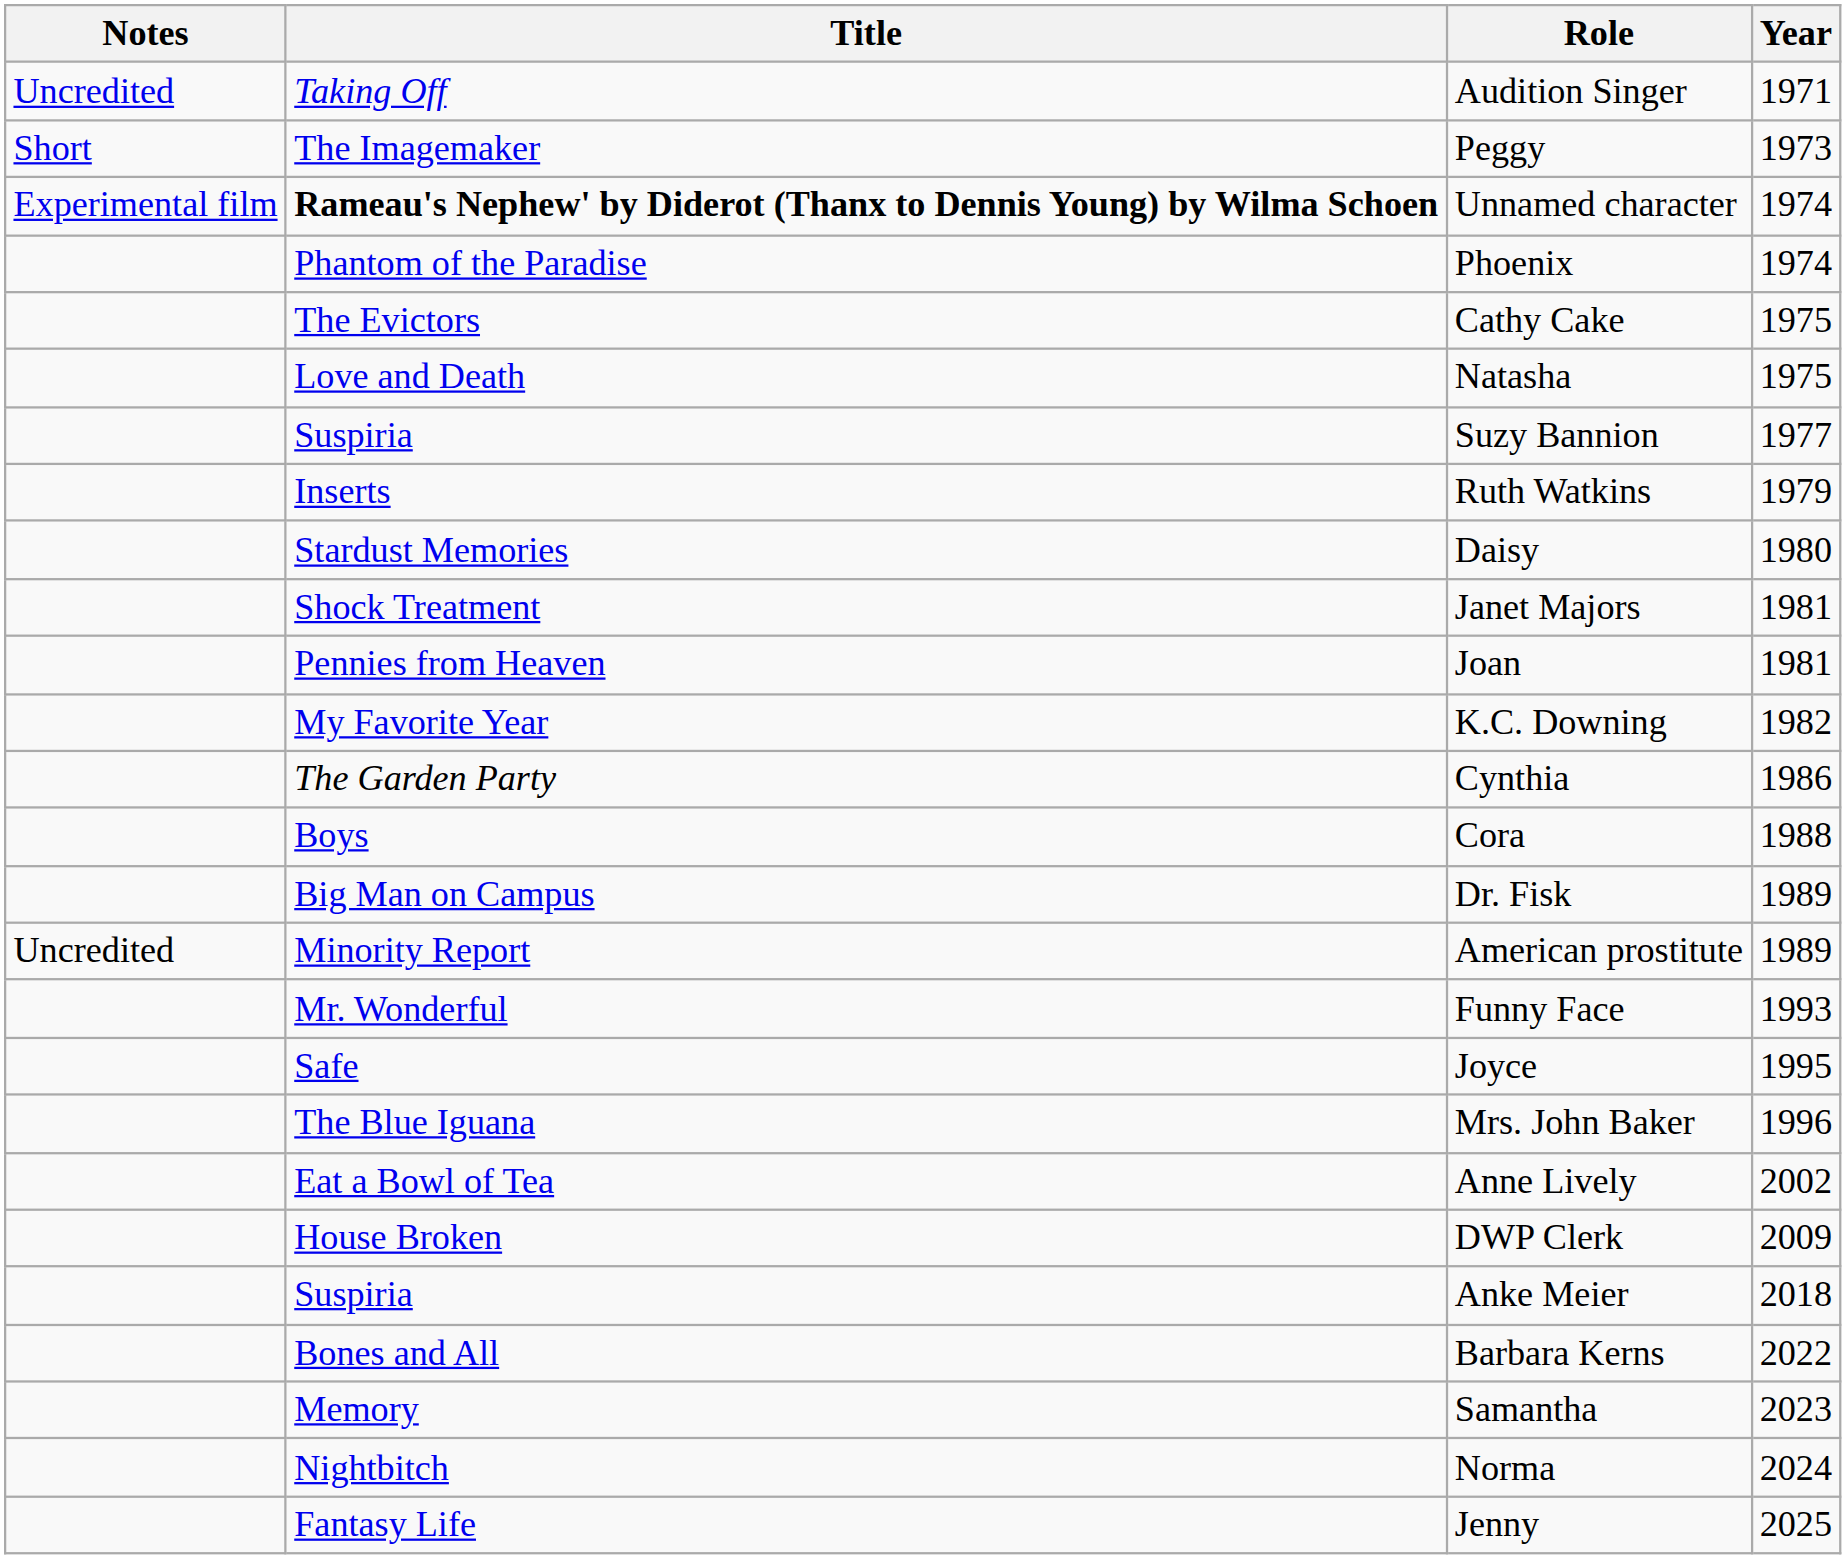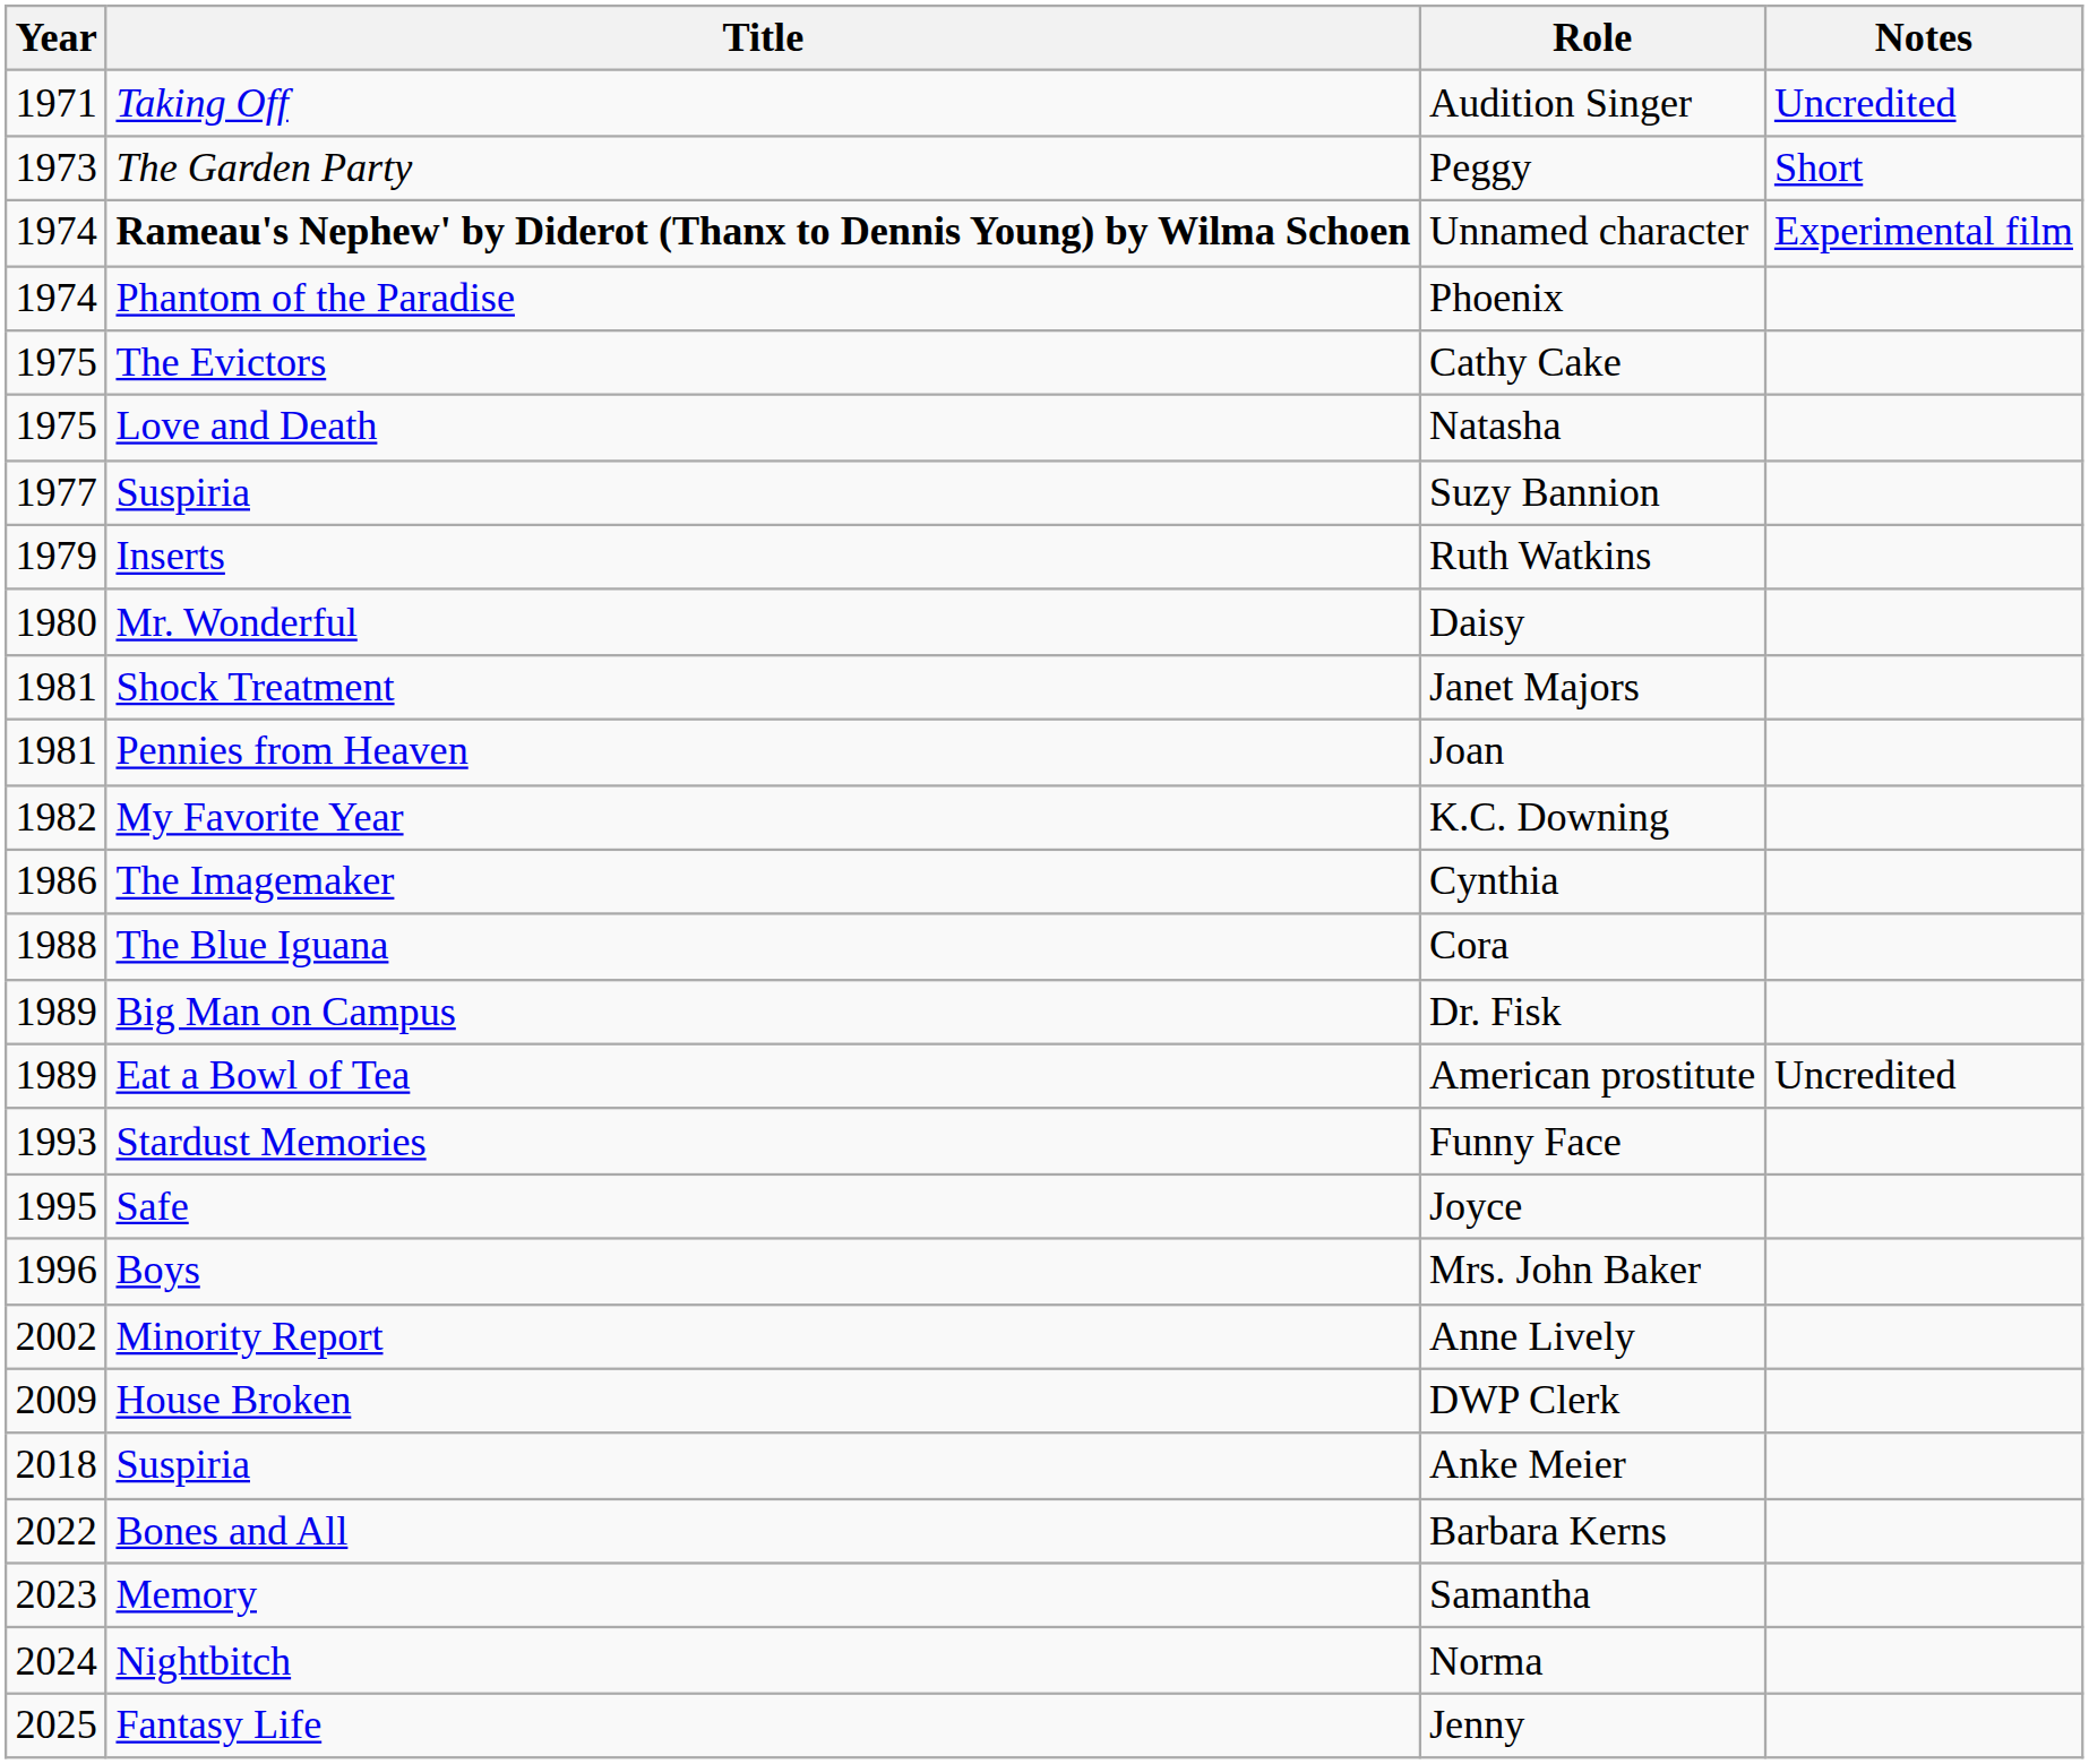 <table class="wikitable sortable" style="min-width:30em">
 <tr>
-<th class="unsortable">Notes</th>
+<th>Year</th>
 <th>Title</th>
 <th>Role</th>
-<th>Year</th>
+<th class="unsortable">Notes</th>
 </tr>
 <tr>
-<td><a href='#'>Uncredited</a></td>
+<td>1971</td>
 <td><em><a href='#'>Taking Off</a></em></td>
 <td>Audition Singer</td>
-<td>1971</td>
+<td><a href='#'>Uncredited</a></td>
 </tr>
 <tr>
+<td>1973</td>
+<td><em>The Garden Party</em></td>
+<td>Peggy</td>
 <td><a href='#'>Short</a></td>
-<td></em><a href='#'>The Imagemaker</a><em></td>
-<td>Peggy</td>
-<td>1973</td>
 </tr>
 <tr>
-<td><a href='#'>Experimental film</a></td>
+<td>1974</td>
 <td><strong>Rameau's Nephew' by Diderot (Thanx to Dennis Young) by Wilma Schoen<em></td>
 <td>Unnamed character</td>
-<td>1974</td>
+<td><a href='#'>Experimental film</a></td>
 </tr>
 <tr>
-<td></td>
+<td>1974</td>
 <td></em><a href='#'>Phantom of the Paradise</a><em></td>
 <td>Phoenix</td>
-<td>1974</td>
+<td></td>
 </tr>
 <tr>
-<td></td>
+<td>1975</td>
 <td></em><a href='#'>The Evictors</a><em></td>
 <td>Cathy Cake</td>
-<td>1975</td>
+<td></td>
 </tr>
 <tr>
-<td></td>
+<td>1975</td>
 <td></em><a href='#'>Love and Death</a><em></td>
 <td>Natasha</td>
-<td>1975</td>
+<td></td>
 </tr>
 <tr>
-<td></td>
+<td>1977</td>
 <td></em><a href='#'>Suspiria</a><em></td>
 <td>Suzy Bannion</td>
-<td>1977</td>
+<td></td>
 </tr>
 <tr>
-<td></td>
+<td>1979</td>
 <td></em><a href='#'>Inserts</a><em></td>
 <td>Ruth Watkins</td>
-<td>1979</td>
+<td></td>
 </tr>
 <tr>
+<td>1980</td>
+<td></em><a href='#'>Mr. Wonderful</a><em></td>
+<td>Daisy</td>
 <td></td>
-<td></em><a href='#'>Stardust Memories</a><em></td>
-<td>Daisy</td>
-<td>1980</td>
 </tr>
 <tr>
-<td></td>
+<td>1981</td>
 <td></em><a href='#'>Shock Treatment</a><em></td>
 <td>Janet Majors</td>
-<td>1981</td>
+<td></td>
 </tr>
 <tr>
-<td></td>
+<td>1981</td>
 <td></em><a href='#'>Pennies from Heaven</a><em></td>
 <td>Joan</td>
-<td>1981</td>
+<td></td>
 </tr>
 <tr>
-<td></td>
+<td>1982</td>
 <td></em><a href='#'>My Favorite Year</a><em></td>
 <td>K.C. Downing</td>
-<td>1982</td>
+<td></td>
 </tr>
 <tr>
+<td>1986</td>
+<td></em><a href='#'>The Imagemaker</a><em></td>
+<td>Cynthia</td>
 <td></td>
-<td><em>The Garden Party</em></td>
-<td>Cynthia</td>
-<td>1986</td>
 </tr>
 <tr>
+<td>1988</td>
+<td></em><a href='#'>The Blue Iguana</a><em></td>
+<td>Cora</td>
 <td></td>
-<td></em><a href='#'>Boys</a><em></td>
-<td>Cora</td>
-<td>1988</td>
 </tr>
 <tr>
-<td></td>
+<td>1989</td>
 <td></em><a href='#'>Big Man on Campus</a><em></td>
 <td>Dr. Fisk</td>
-<td>1989</td>
+<td></td>
 </tr>
 <tr>
+<td>1989</td>
+<td></em><a href='#'>Eat a Bowl of Tea</a><em></td>
+<td>American prostitute</td>
 <td>Uncredited</td>
-<td></em><a href='#'>Minority Report</a><em></td>
-<td>American prostitute</td>
-<td>1989</td>
 </tr>
 <tr>
+<td>1993</td>
+<td></em><a href='#'>Stardust Memories</a><em></td>
+<td>Funny Face</td>
 <td></td>
-<td></em><a href='#'>Mr. Wonderful</a><em></td>
-<td>Funny Face</td>
-<td>1993</td>
 </tr>
 <tr>
-<td></td>
+<td>1995</td>
 <td></em><a href='#'>Safe</a><em></td>
 <td>Joyce</td>
-<td>1995</td>
+<td></td>
 </tr>
 <tr>
+<td>1996</td>
+<td></em><a href='#'>Boys</a><em></td>
+<td>Mrs. John Baker</td>
 <td></td>
-<td></em><a href='#'>The Blue Iguana</a><em></td>
-<td>Mrs. John Baker</td>
-<td>1996</td>
 </tr>
 <tr>
+<td>2002</td>
+<td></em><a href='#'>Minority Report</a><em></td>
+<td>Anne Lively</td>
 <td></td>
-<td></em><a href='#'>Eat a Bowl of Tea</a><em></td>
-<td>Anne Lively</td>
-<td>2002</td>
 </tr>
 <tr>
-<td></td>
+<td>2009</td>
 <td></em><a href='#'>House Broken</a><em></td>
 <td>DWP Clerk</td>
-<td>2009</td>
+<td></td>
 </tr>
 <tr>
-<td></td>
+<td>2018</td>
 <td></em><a href='#'>Suspiria</a><em></td>
 <td>Anke Meier</td>
-<td>2018</td>
+<td></td>
 </tr>
 <tr>
-<td></td>
+<td>2022</td>
 <td></em><a href='#'>Bones and All</a><em></td>
 <td>Barbara Kerns</td>
-<td>2022</td>
+<td></td>
 </tr>
 <tr>
-<td></td>
+<td>2023</td>
 <td></em><a href='#'>Memory</a><em></td>
 <td>Samantha</td>
-<td>2023</td>
+<td></td>
 </tr>
 <tr>
-<td></td>
+<td>2024</td>
 <td></em><a href='#'>Nightbitch</a><em></td>
 <td>Norma</td>
-<td>2024</td>
+<td></td>
 </tr>
 <tr>
-<td></td>
+<td>2025</td>
 <td></em><a href='#'>Fantasy Life</a><em></td>
 <td>Jenny</td>
-<td>2025</td>
+<td></td>
 </tr>
 </table>
